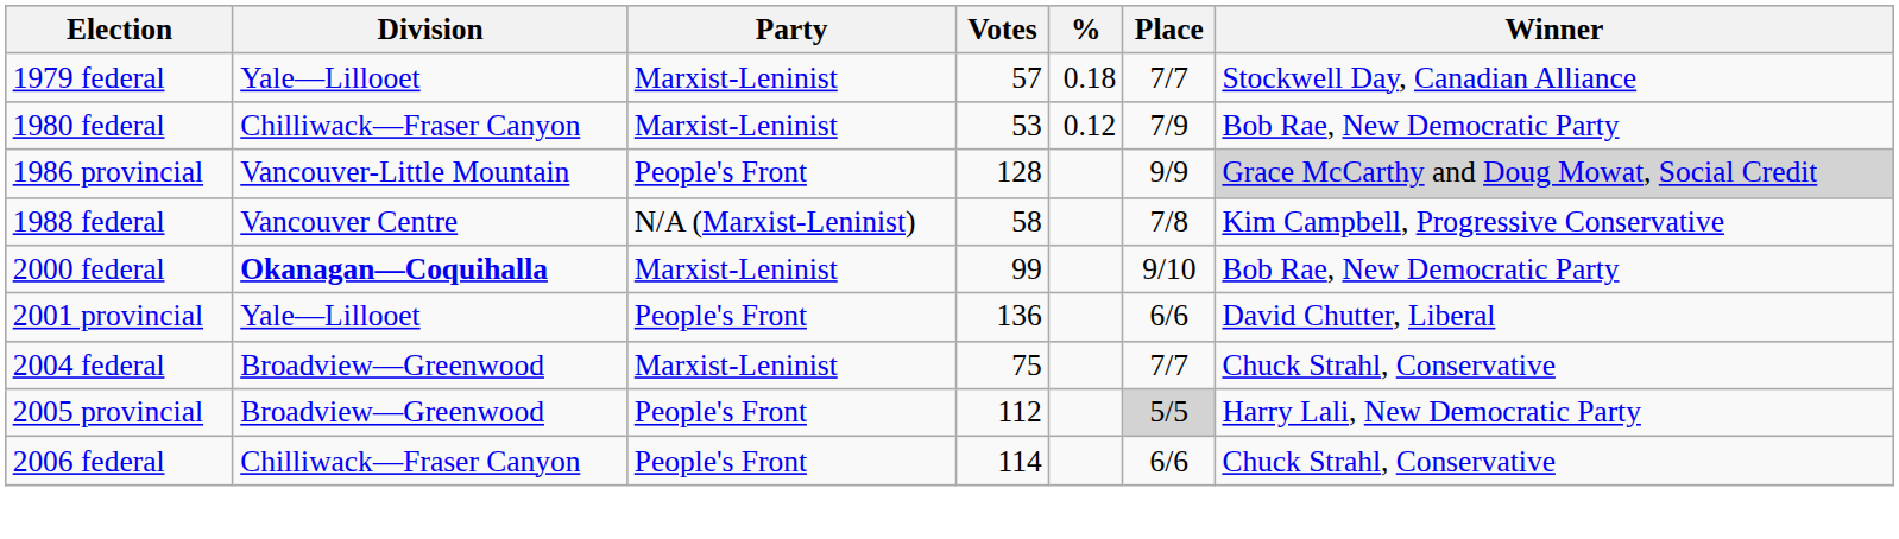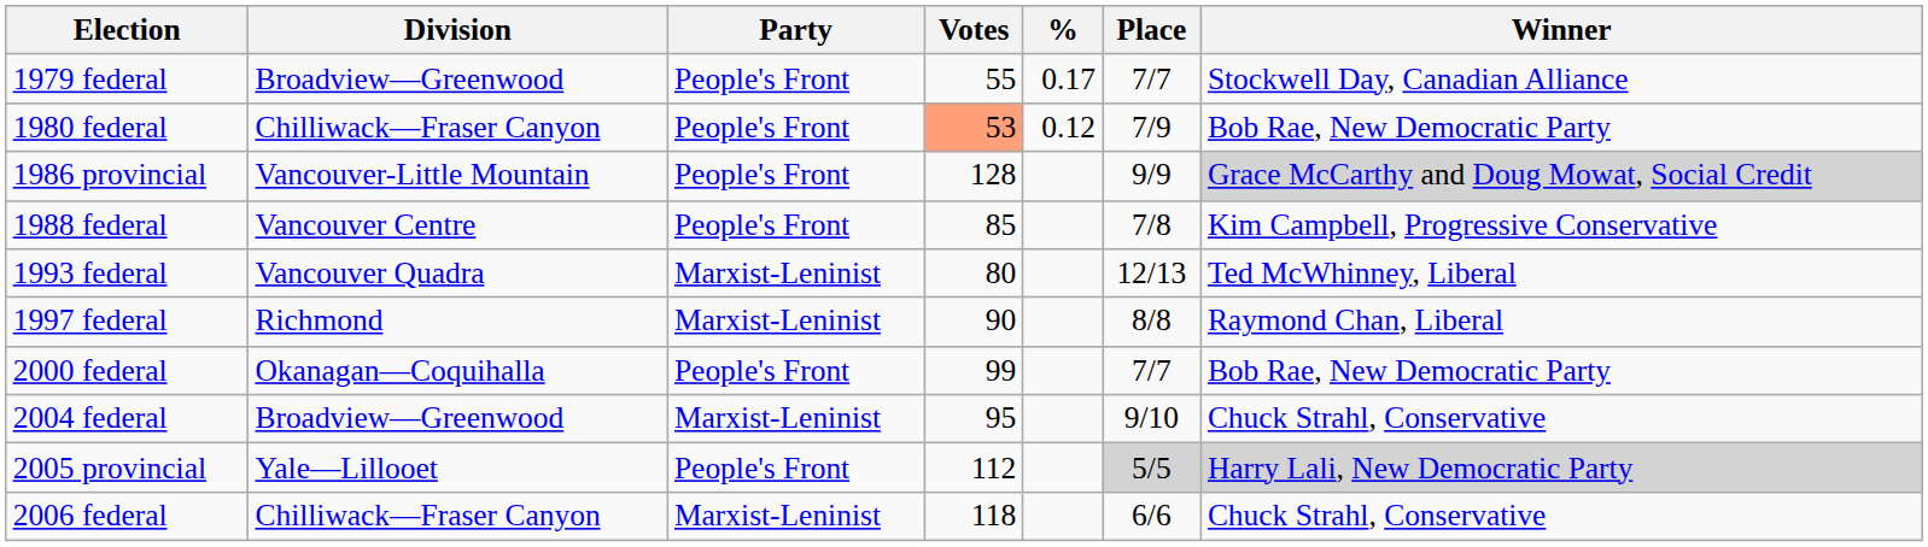 <table class="wikitable" width="1000">
 <tr>
 <th align="left">Election</th>
 <th align="left">Division</th>
 <th align="left">Party</th>
 <th align="right">Votes</th>
 <th align="right">%</th>
 <th align="center">Place</th>
 <th align="center">Winner</th>
 </tr>
 <tr>
 <td align="left"><a href='#'>1979 federal</a></td>
-<td align="left"><a href='#'>Yale—Lillooet</a></td>
-<td align="left"><a href='#'>Marxist-Leninist</a></td>
-<td align="right">57</td>
-<td align="right">0.18</td>
+<td align="left"><a href='#'>Broadview—Greenwood</a></td>
+<td align="left"><a href='#'>People's Front</a></td>
+<td align="right">55</td>
+<td align="right">0.17</td>
 <td align="center">7/7</td>
 <td align="left"><a href='#'>Stockwell Day</a>, <a href='#'>Canadian Alliance</a></td>
 </tr>
 <tr>
 <td align="left"><a href='#'>1980 federal</a></td>
 <td align="left"><a href='#'>Chilliwack—Fraser Canyon</a></td>
-<td align="left"><a href='#'>Marxist-Leninist</a></td>
-<td align="right">53</td>
+<td align="left"><a href='#'>People's Front</a></td>
+<td align="right" style="background: lightsalmon;">53</td>
 <td align="right">0.12</td>
 <td align="center">7/9</td>
 <td align="left"><a href='#'>Bob Rae</a>, <a href='#'>New Democratic Party</a></td>
 </tr>
 <tr>
 <td align="left"><a href='#'>1986 provincial</a></td>
 <td align="left"><a href='#'>Vancouver-Little Mountain</a></td>
 <td align="left"><a href='#'>People's Front</a></td>
 <td align="right">128</td>
 <td align="right"></td>
 <td align="center">9/9</td>
 <td align="left" style="background: lightgrey;"><a href='#'>Grace McCarthy</a> and <a href='#'>Doug Mowat</a>, <a href='#'>Social Credit</a></td>
 </tr>
 <tr>
 <td align="left"><a href='#'>1988 federal</a></td>
 <td align="left"><a href='#'>Vancouver Centre</a></td>
-<td align="left">N/A (<a href='#'>Marxist-Leninist</a>)</td>
-<td align="right">58</td>
+<td align="left"><a href='#'>People's Front</a></td>
+<td align="right">85</td>
 <td align="right"></td>
 <td align="center">7/8</td>
 <td align="left"><a href='#'>Kim Campbell</a>, <a href='#'>Progressive Conservative</a></td>
 </tr>
 <tr>
+<td align="left"><a href='#'>1993 federal</a></td>
+<td align="left"><a href='#'>Vancouver Quadra</a></td>
+<td align="left"><a href='#'>Marxist-Leninist</a></td>
+<td align="right">80</td>
+<td align="right"></td>
+<td align="center">12/13</td>
+<td align="left"><a href='#'>Ted McWhinney</a>, <a href='#'>Liberal</a></td>
+</tr>
+<tr>
+<td align="left"><a href='#'>1997 federal</a></td>
+<td align="left"><a href='#'>Richmond</a></td>
+<td align="left"><a href='#'>Marxist-Leninist</a></td>
+<td align="right">90</td>
+<td align="right"></td>
+<td align="center">8/8</td>
+<td align="left"><a href='#'>Raymond Chan</a>, <a href='#'>Liberal</a></td>
+</tr>
+<tr>
 <td align="left"><a href='#'>2000 federal</a></td>
-<td align="left"><strong><a href='#'>Okanagan—Coquihalla</a></strong></td>
-<td align="left"><a href='#'>Marxist-Leninist</a></td>
+<td align="left"><a href='#'>Okanagan—Coquihalla</a></td>
+<td align="left"><a href='#'>People's Front</a></td>
 <td align="right">99</td>
 <td align="right"></td>
-<td align="center">9/10</td>
+<td align="center">7/7</td>
 <td align="left"><a href='#'>Bob Rae</a>, <a href='#'>New Democratic Party</a></td>
-</tr>
-<tr>
-<td align="left"><a href='#'>2001 provincial</a></td>
-<td align="left"><a href='#'>Yale—Lillooet</a></td>
-<td align="left"><a href='#'>People's Front</a></td>
-<td align="right">136</td>
-<td align="right"></td>
-<td align="center">6/6</td>
-<td align="left"><a href='#'>David Chutter</a>, <a href='#'>Liberal</a></td>
 </tr>
 <tr>
 <td align="left"><a href='#'>2004 federal</a></td>
 <td align="left"><a href='#'>Broadview—Greenwood</a></td>
 <td align="left"><a href='#'>Marxist-Leninist</a></td>
-<td align="right">75</td>
+<td align="right">95</td>
 <td align="right"></td>
-<td align="center">7/7</td>
+<td align="center">9/10</td>
 <td align="left"><a href='#'>Chuck Strahl</a>, <a href='#'>Conservative</a></td>
 </tr>
 <tr>
 <td align="left"><a href='#'>2005 provincial</a></td>
-<td align="left"><a href='#'>Broadview—Greenwood</a></td>
+<td align="left"><a href='#'>Yale—Lillooet</a></td>
 <td align="left"><a href='#'>People's Front</a></td>
 <td align="right">112</td>
 <td align="right"></td>
 <td align="center" style="background: lightgrey;">5/5</td>
-<td align="left"><a href='#'>Harry Lali</a>, <a href='#'>New Democratic Party</a></td>
+<td align="left" style="background: lightgrey;"><a href='#'>Harry Lali</a>, <a href='#'>New Democratic Party</a></td>
 </tr>
 <tr>
 <td align="left"><a href='#'>2006 federal</a></td>
 <td align="left"><a href='#'>Chilliwack—Fraser Canyon</a></td>
-<td align="left"><a href='#'>People's Front</a></td>
-<td align="right">114</td>
+<td align="left"><a href='#'>Marxist-Leninist</a></td>
+<td align="right">118</td>
 <td align="right"></td>
 <td align="center">6/6</td>
 <td align="left"><a href='#'>Chuck Strahl</a>, <a href='#'>Conservative</a></td>
 </tr>
 </table>
